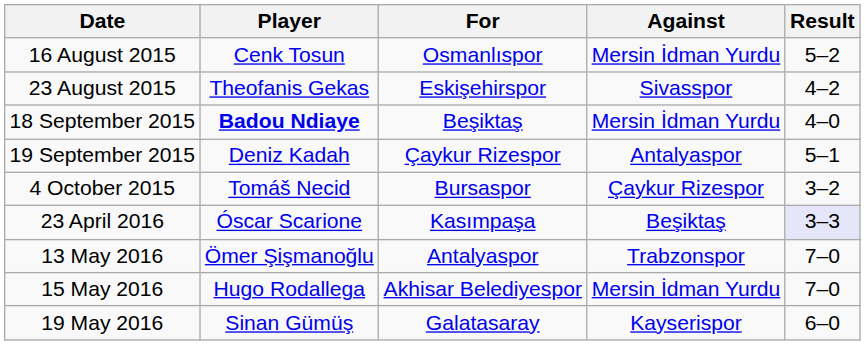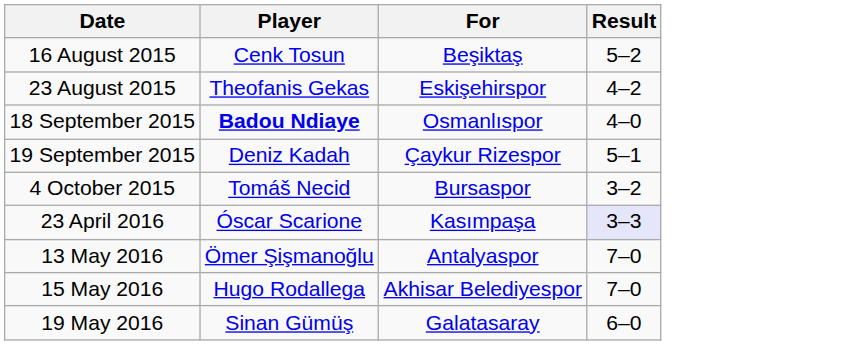 <table class="wikitable sortable">
 <tr>
 <th>Date</th>
 <th>Player</th>
 <th>For</th>
-<th>Against</th>
 <th style="text-align:center">Result</th>
 </tr>
 <tr>
 <td align=center>16 August 2015</td>
 <td align=center><a href='#'>Cenk Tosun</a></td>
-<td align=center><a href='#'>Osmanlıspor</a></td>
-<td align=center><a href='#'>Mersin İdman Yurdu</a></td>
+<td align=center><a href='#'>Beşiktaş</a></td>
 <td align=center>5–2</td>
 </tr>
 <tr>
 <td align=center>23 August 2015</td>
 <td align=center><a href='#'>Theofanis Gekas</a></td>
 <td align=center><a href='#'>Eskişehirspor</a></td>
-<td align=center><a href='#'>Sivasspor</a></td>
 <td align=center>4–2</td>
 </tr>
 <tr>
 <td align=center>18 September 2015</td>
 <td align=center><strong><a href='#'>Badou Ndiaye</a></strong></td>
-<td align=center><a href='#'>Beşiktaş</a></td>
-<td align=center><a href='#'>Mersin İdman Yurdu</a></td>
+<td align=center><a href='#'>Osmanlıspor</a></td>
 <td align=center>4–0</td>
 </tr>
 <tr>
 <td align=center>19 September 2015</td>
 <td align=center><a href='#'>Deniz Kadah</a></td>
 <td align=center><a href='#'>Çaykur Rizespor</a></td>
-<td align=center><a href='#'>Antalyaspor</a></td>
 <td align=center>5–1</td>
 </tr>
 <tr>
 <td align=center>4 October 2015</td>
 <td align=center><a href='#'>Tomáš Necid</a></td>
 <td align=center><a href='#'>Bursaspor</a></td>
-<td align=center><a href='#'>Çaykur Rizespor</a></td>
 <td align=center>3–2</td>
 </tr>
 <tr>
 <td align=center>23 April 2016</td>
 <td align=center><a href='#'>Óscar Scarione</a></td>
 <td align=center><a href='#'>Kasımpaşa</a></td>
-<td align=center><a href='#'>Beşiktaş</a></td>
 <td align=center style="background: lavender;">3–3</td>
 </tr>
 <tr>
 <td align=center>13 May 2016</td>
 <td align=center><a href='#'>Ömer Şişmanoğlu</a></td>
 <td align=center><a href='#'>Antalyaspor</a></td>
-<td align=center><a href='#'>Trabzonspor</a></td>
 <td align=center>7–0</td>
 </tr>
 <tr>
 <td align=center>15 May 2016</td>
 <td align=center><a href='#'>Hugo Rodallega</a></td>
 <td align=center><a href='#'>Akhisar Belediyespor</a></td>
-<td align=center><a href='#'>Mersin İdman Yurdu</a></td>
 <td align=center>7–0</td>
 </tr>
 <tr>
 <td align=center>19 May 2016</td>
 <td align=center><a href='#'>Sinan Gümüş</a></td>
 <td align=center><a href='#'>Galatasaray</a></td>
-<td align=center><a href='#'>Kayserispor</a></td>
 <td align=center>6–0</td>
 </tr>
 </table>
